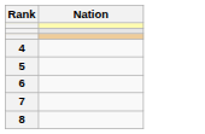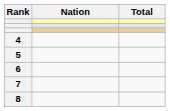 <table class="wikitable sortable" style="text-align:center; font-size:85%">
 <tr>
 <th scope="col" style="width:20px;">Rank</th>
 <th ! scope="col" style="width:120px;">Nation</th>
+<th ! scope="col" style="width:60px;">Total</th>
 </tr>
 <tr bgcolor=fffcaf>
 <th scope=row></th>
 <td align=left></td>
+<td></td>
 </tr>
 <tr bgcolor=e5e5e5>
 <th scope=row></th>
 <td align=left></td>
+<td></td>
 </tr>
 <tr bgcolor=eecc99>
 <th scope=row></th>
 <td align=left></td>
+<td></td>
 </tr>
 <tr>
 <th scope=row>4</th>
 <td align=left></td>
+<td></td>
 </tr>
 <tr>
 <th scope=row>5</th>
 <td align=left></td>
+<td></td>
 </tr>
 <tr>
 <th scope=row>6</th>
 <td align=left></td>
+<td></td>
 </tr>
 <tr>
 <th scope=row>7</th>
 <td align=left></td>
+<td></td>
 </tr>
 <tr>
 <th scope=row>8</th>
 <td align=left></td>
+<td></td>
 </tr>
 </table>
